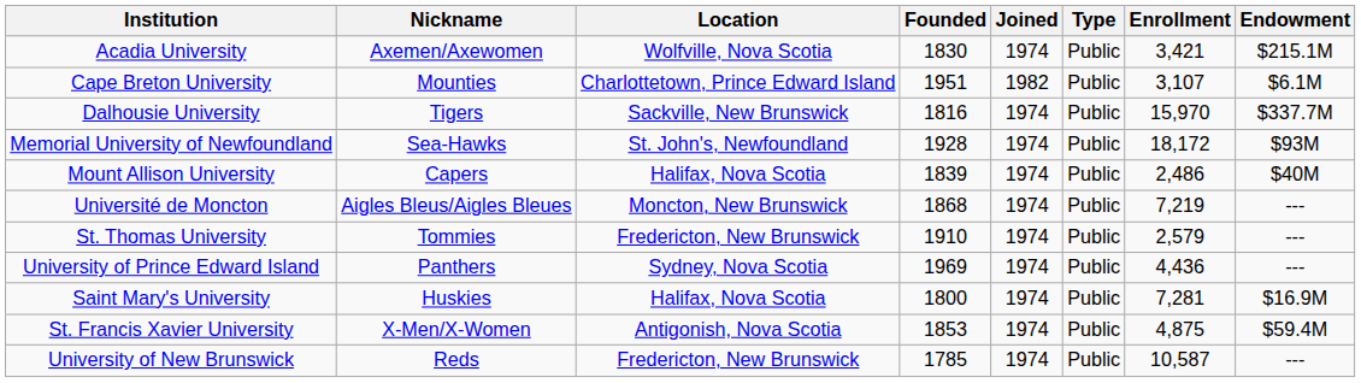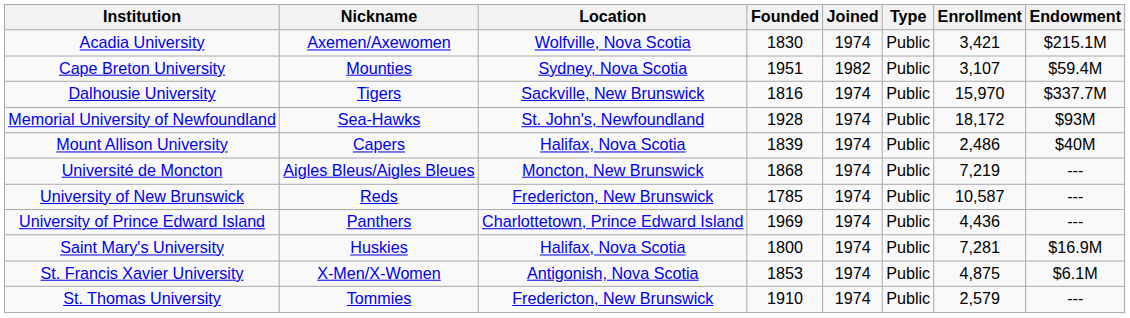 <table class="wikitable sortable" style="text-align:center;">
 <tr>
 <th>Institution</th>
 <th>Nickname</th>
 <th>Location</th>
 <th>Founded</th>
 <th>Joined</th>
 <th>Type</th>
 <th>Enrollment</th>
 <th>Endowment</th>
 </tr>
 <tr>
 <td><a href='#'>Acadia University</a></td>
 <td><a href='#'>Axemen/Axewomen</a></td>
 <td><a href='#'>Wolfville, Nova Scotia</a></td>
 <td>1830</td>
 <td>1974</td>
 <td>Public</td>
 <td>3,421</td>
 <td>$215.1M</td>
 </tr>
 <tr>
 <td><a href='#'>Cape Breton University</a></td>
 <td><a href='#'>Mounties</a></td>
-<td><a href='#'>Charlottetown, Prince Edward Island</a></td>
+<td><a href='#'>Sydney, Nova Scotia</a></td>
 <td>1951</td>
 <td>1982</td>
 <td>Public</td>
 <td>3,107</td>
-<td>$6.1M</td>
+<td>$59.4M</td>
 </tr>
 <tr>
 <td><a href='#'>Dalhousie University</a></td>
 <td><a href='#'>Tigers</a></td>
 <td><a href='#'>Sackville, New Brunswick</a></td>
 <td>1816</td>
 <td>1974</td>
 <td>Public</td>
 <td>15,970</td>
 <td>$337.7M</td>
 </tr>
 <tr>
 <td><a href='#'>Memorial University of Newfoundland</a></td>
 <td><a href='#'>Sea-Hawks</a></td>
 <td><a href='#'>St. John's, Newfoundland</a></td>
 <td>1928</td>
 <td>1974</td>
 <td>Public</td>
 <td>18,172</td>
 <td>$93M</td>
 </tr>
 <tr>
 <td><a href='#'>Mount Allison University</a></td>
 <td><a href='#'>Capers</a></td>
 <td><a href='#'>Halifax, Nova Scotia</a></td>
 <td>1839</td>
 <td>1974</td>
 <td>Public</td>
 <td>2,486</td>
 <td>$40M</td>
 </tr>
 <tr>
 <td><a href='#'>Université de Moncton</a></td>
 <td><a href='#'>Aigles Bleus/Aigles Bleues</a></td>
 <td><a href='#'>Moncton, New Brunswick</a></td>
 <td>1868</td>
 <td>1974</td>
 <td>Public</td>
 <td>7,219</td>
 <td>---</td>
 </tr>
 <tr>
-<td><a href='#'>St. Thomas University</a></td>
-<td><a href='#'>Tommies</a></td>
+<td><a href='#'>University of New Brunswick</a></td>
+<td><a href='#'>Reds</a></td>
 <td><a href='#'>Fredericton, New Brunswick</a></td>
-<td>1910</td>
+<td>1785</td>
 <td>1974</td>
 <td>Public</td>
-<td>2,579</td>
+<td>10,587</td>
 <td>---</td>
 </tr>
 <tr>
 <td><a href='#'>University of Prince Edward Island</a></td>
 <td><a href='#'>Panthers</a></td>
-<td><a href='#'>Sydney, Nova Scotia</a></td>
+<td><a href='#'>Charlottetown, Prince Edward Island</a></td>
 <td>1969</td>
 <td>1974</td>
 <td>Public</td>
 <td>4,436</td>
 <td>---</td>
 </tr>
 <tr>
 <td><a href='#'>Saint Mary's University</a></td>
 <td><a href='#'>Huskies</a></td>
 <td><a href='#'>Halifax, Nova Scotia</a></td>
 <td>1800</td>
 <td>1974</td>
 <td>Public</td>
 <td>7,281</td>
 <td>$16.9M</td>
 </tr>
 <tr>
 <td><a href='#'>St. Francis Xavier University</a></td>
 <td><a href='#'>X-Men/X-Women</a></td>
 <td><a href='#'>Antigonish, Nova Scotia</a></td>
 <td>1853</td>
 <td>1974</td>
 <td>Public</td>
 <td>4,875</td>
-<td>$59.4M</td>
+<td>$6.1M</td>
 </tr>
 <tr>
-<td><a href='#'>University of New Brunswick</a></td>
-<td><a href='#'>Reds</a></td>
+<td><a href='#'>St. Thomas University</a></td>
+<td><a href='#'>Tommies</a></td>
 <td><a href='#'>Fredericton, New Brunswick</a></td>
-<td>1785</td>
+<td>1910</td>
 <td>1974</td>
 <td>Public</td>
-<td>10,587</td>
+<td>2,579</td>
 <td>---</td>
 </tr>
 </table>
